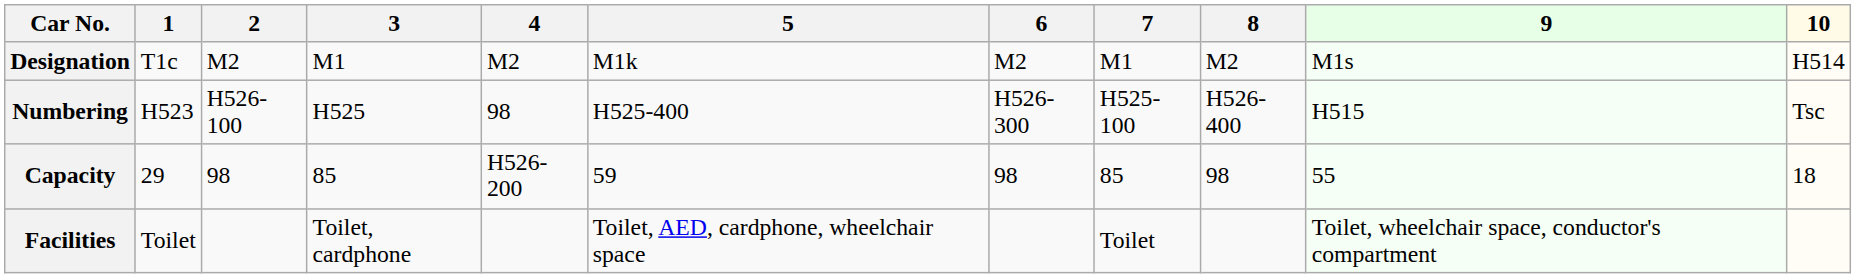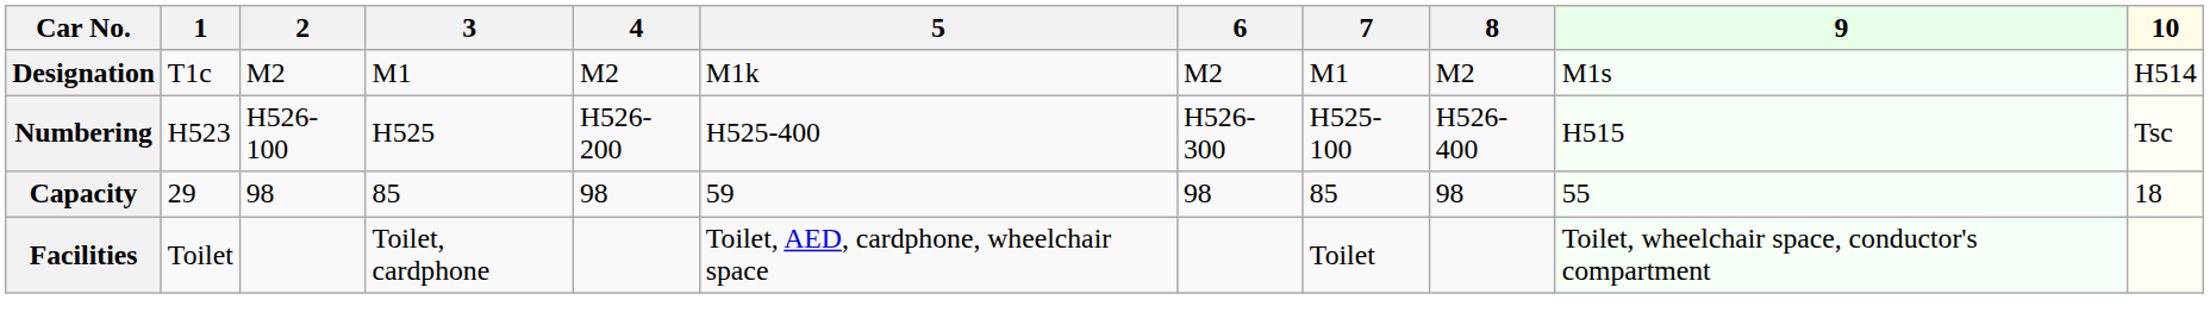 <table class="wikitable">
 <tr>
 <th>Car No.</th>
 <th>1</th>
 <th>2</th>
 <th>3</th>
 <th>4</th>
 <th>5</th>
 <th>6</th>
 <th>7</th>
 <th>8</th>
 <th style="background: #E6FFE6">9</th>
 <th style="background: #FFFBE6">10</th>
 </tr>
 <tr>
 <th>Designation</th>
 <td>T1c</td>
 <td>M2</td>
 <td>M1</td>
 <td>M2</td>
 <td>M1k</td>
 <td>M2</td>
 <td>M1</td>
 <td>M2</td>
 <td style="background: #F5FFF5">M1s</td>
 <td style="background: #FFFDF5">H514<br></td>
 </tr>
 <tr>
 <th>Numbering</th>
 <td>H523</td>
 <td>H526-100</td>
 <td>H525</td>
-<td>98</td>
+<td>H526-200</td>
 <td>H525-400</td>
 <td>H526-300</td>
 <td>H525-100</td>
 <td>H526-400</td>
 <td style="background: #F5FFF5">H515</td>
 <td style="background: #FFFDF5">Tsc</td>
 </tr>
 <tr>
 <th>Capacity</th>
 <td>29</td>
 <td>98</td>
 <td>85</td>
-<td>H526-200</td>
+<td>98</td>
 <td>59</td>
 <td>98</td>
 <td>85</td>
 <td>98</td>
 <td style="background: #F5FFF5">55</td>
 <td style="background: #FFFDF5">18</td>
 </tr>
 <tr>
 <th>Facilities</th>
 <td>Toilet</td>
 <td></td>
 <td>Toilet, cardphone</td>
 <td></td>
 <td>Toilet, <a href='#'>AED</a>, cardphone, wheelchair space</td>
 <td></td>
 <td>Toilet</td>
 <td></td>
 <td style="background: #F5FFF5">Toilet, wheelchair space, conductor's compartment</td>
 <td style="background: #FFFDF5"></td>
 </tr>
 </table>
